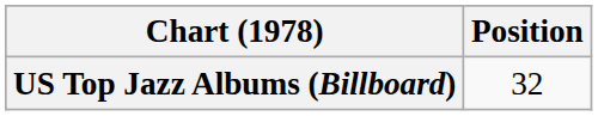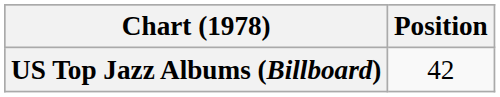 <table class="wikitable plainrowheaders" style="text-align:center">
 <tr>
 <th scope="col">Chart (1978)</th>
 <th scope="col">Position</th>
 </tr>
 <tr>
 <th scope="row">US Top Jazz Albums (<em>Billboard</em>)</th>
-<td>32</td>
+<td>42</td>
 </tr>
 </table>
